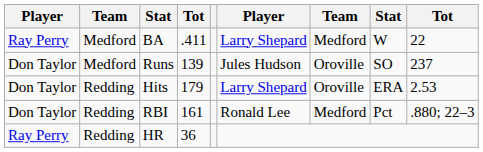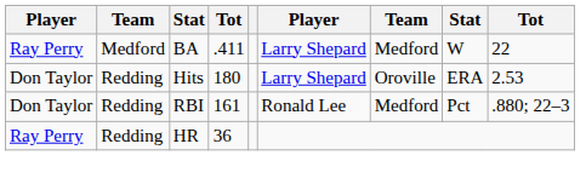 <table class="wikitable">
 <tr>
 <th>Player</th>
 <th>Team</th>
 <th>Stat</th>
 <th>Tot</th>
 <th></th>
 <th>Player</th>
 <th>Team</th>
 <th>Stat</th>
 <th>Tot</th>
 </tr>
 <tr>
 <td><a href='#'>Ray Perry</a></td>
 <td>Medford</td>
 <td>BA</td>
 <td>.411</td>
 <td></td>
 <td><a href='#'>Larry Shepard</a></td>
 <td>Medford</td>
 <td>W</td>
 <td>22</td>
 </tr>
 <tr>
 <td>Don Taylor</td>
-<td>Medford</td>
-<td>Runs</td>
-<td>139</td>
-<td></td>
-<td>Jules Hudson</td>
-<td>Oroville</td>
-<td>SO</td>
-<td>237</td>
-</tr>
-<tr>
-<td>Don Taylor</td>
 <td>Redding</td>
 <td>Hits</td>
-<td>179</td>
+<td>180</td>
 <td></td>
 <td><a href='#'>Larry Shepard</a></td>
 <td>Oroville</td>
 <td>ERA</td>
 <td>2.53</td>
 </tr>
 <tr>
 <td>Don Taylor</td>
 <td>Redding</td>
 <td>RBI</td>
 <td>161</td>
 <td></td>
 <td>Ronald Lee</td>
 <td>Medford</td>
 <td>Pct</td>
 <td>.880; 22–3</td>
 </tr>
 <tr>
 <td><a href='#'>Ray Perry</a></td>
 <td>Redding</td>
 <td>HR</td>
 <td>36</td>
 <td></td>
 </tr>
 </table>
